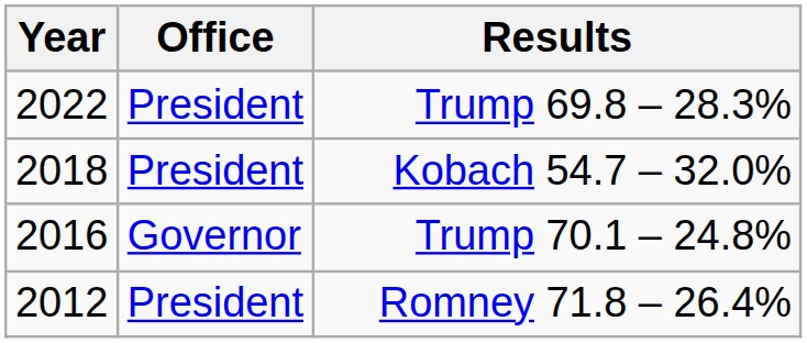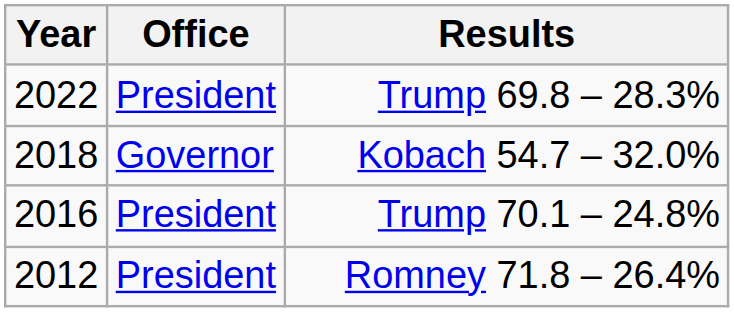 <table class=wikitable>
 <tr>
 <th width="30">Year</th>
 <th width="60">Office</th>
 <th width="180">Results</th>
 </tr>
 <tr>
 <td>2022</td>
 <td><a href='#'>President</a></td>
 <td align="right" ><a href='#'>Trump</a> 69.8 – 28.3%</td>
 </tr>
 <tr>
 <td>2018</td>
-<td><a href='#'>President</a></td>
+<td><a href='#'>Governor</a></td>
 <td align="right" ><a href='#'>Kobach</a> 54.7 – 32.0%</td>
 </tr>
 <tr>
 <td>2016</td>
-<td><a href='#'>Governor</a></td>
+<td><a href='#'>President</a></td>
 <td align="right" ><a href='#'>Trump</a> 70.1 – 24.8%</td>
 </tr>
 <tr>
 <td>2012</td>
 <td><a href='#'>President</a></td>
 <td align="right" ><a href='#'>Romney</a> 71.8 – 26.4%</td>
 </tr>
 </table>
